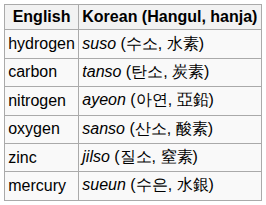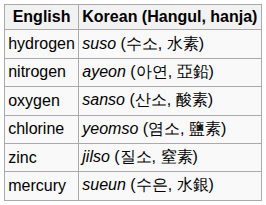 <table class="wikitable" lang=ko>
 <tr bgcolor="#EFEFEF">
 <th>English</th>
 <th>Korean (Hangul, hanja)</th>
 </tr>
 <tr>
 <td>hydrogen</td>
 <td><em>suso</em> (수소, 水素)</td>
 </tr>
 <tr>
-<td>carbon</td>
-<td><em>tanso</em> (탄소, 炭素)</td>
-</tr>
-<tr>
 <td>nitrogen</td>
 <td><em>ayeon</em> (아연, 亞鉛)</td>
 </tr>
 <tr>
 <td>oxygen</td>
 <td><em>sanso</em> (산소, 酸素)</td>
+</tr>
+<tr>
+<td>chlorine</td>
+<td><em>yeomso</em> (염소, 鹽素)</td>
 </tr>
 <tr>
 <td>zinc</td>
 <td><em>jilso</em> (질소, 窒素)</td>
 </tr>
 <tr>
 <td>mercury</td>
 <td><em>sueun</em> (수은, 水銀)</td>
 </tr>
 </table>
